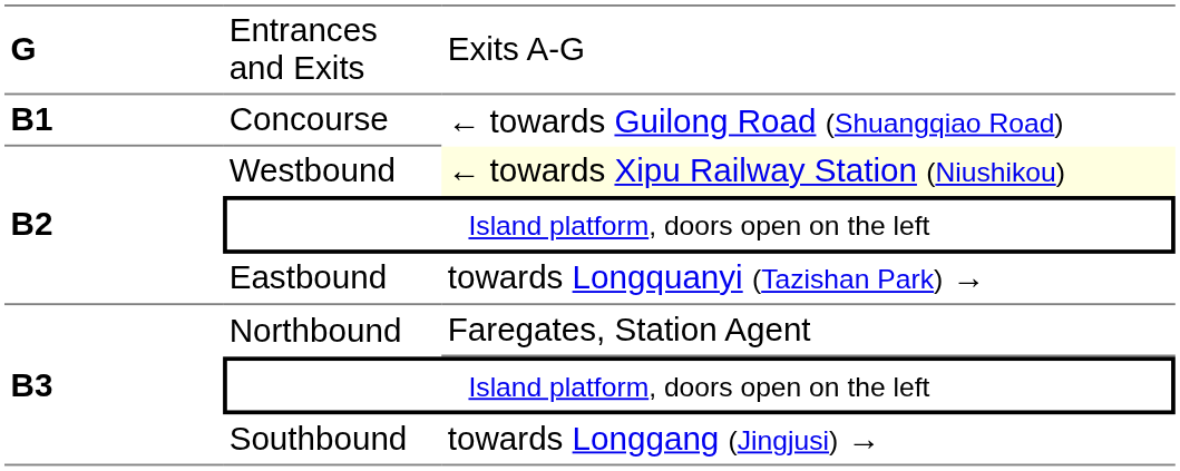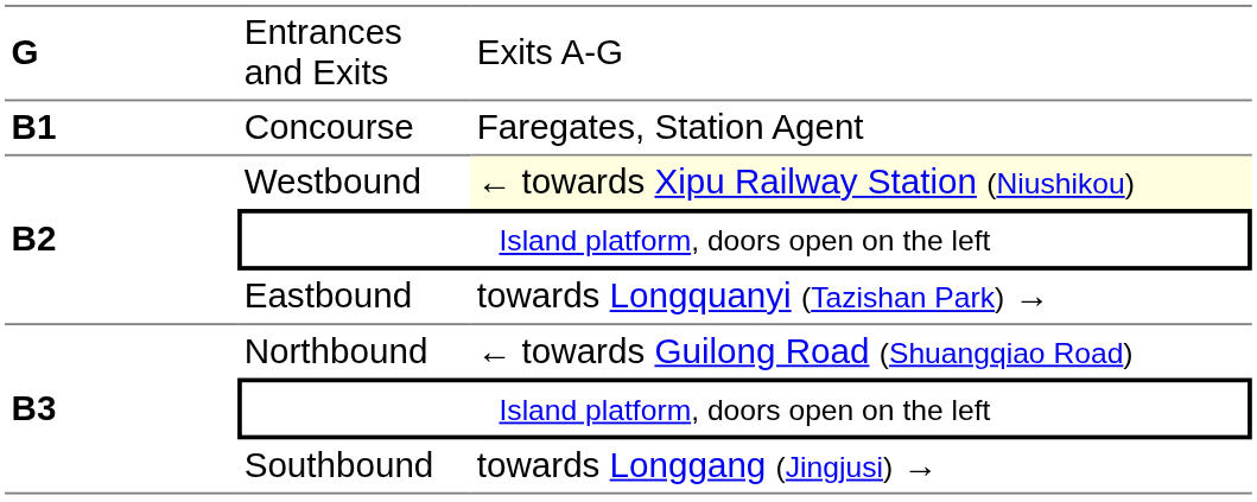 <table cellspacing=0 cellpadding=3>
 <tr>
 <td style="border-top:solid 1px gray;border-bottom:solid 1px gray;" width=100><strong>G</strong></td>
 <td style="border-top:solid 1px gray;border-bottom:solid 1px gray;" width=100>Entrances and Exits</td>
 <td style="border-top:solid 1px gray;border-bottom:solid 1px gray;" width=350>Exits A-G</td>
 </tr>
 <tr>
 <td style="border-bottom:solid 1px gray;"><strong>B1</strong></td>
 <td style="border-bottom:solid 1px gray;">Concourse</td>
-<td>←  towards <a href='#'>Guilong Road</a> <small>(<a href='#'>Shuangqiao Road</a>)</small></td>
+<td style="border-bottom:solid 1px gray;">Faregates, Station Agent</td>
 </tr>
 <tr>
 <td style="border-bottom:solid 1px gray;" rowspan=3><strong>B2</strong></td>
 <td>Westbound</td>
 <td style="background: lightyellow;">←  towards <a href='#'>Xipu Railway Station</a> <small>(<a href='#'>Niushikou</a>)</small></td>
 </tr>
 <tr>
 <td style="border-right:solid 2px black;border-left:solid 2px black;border-top:solid 2px black;border-bottom:solid 2px black;text-align:center;" colspan=2><small><a href='#'>Island platform</a>, doors open on the left</small></td>
 </tr>
 <tr>
 <td style="border-bottom:solid 1px gray;">Eastbound</td>
 <td style="border-bottom:solid 1px gray;">  towards <a href='#'>Longquanyi</a> <small>(<a href='#'>Tazishan Park</a>)</small> →</td>
 </tr>
 <tr>
 <td style="border-bottom:solid 1px gray;" rowspan=3><strong>B3</strong></td>
 <td>Northbound</td>
-<td style="border-bottom:solid 1px gray;">Faregates, Station Agent</td>
+<td>←  towards <a href='#'>Guilong Road</a> <small>(<a href='#'>Shuangqiao Road</a>)</small></td>
 </tr>
 <tr>
 <td style="border-right:solid 2px black;border-left:solid 2px black;border-top:solid 2px black;border-bottom:solid 2px black;text-align:center;" colspan=2><small><a href='#'>Island platform</a>, doors open on the left</small></td>
 </tr>
 <tr>
 <td style="border-bottom:solid 1px gray;">Southbound</td>
 <td style="border-bottom:solid 1px gray;">  towards <a href='#'>Longgang</a> <small>(<a href='#'>Jingjusi</a>)</small> →</td>
 </tr>
 </table>
